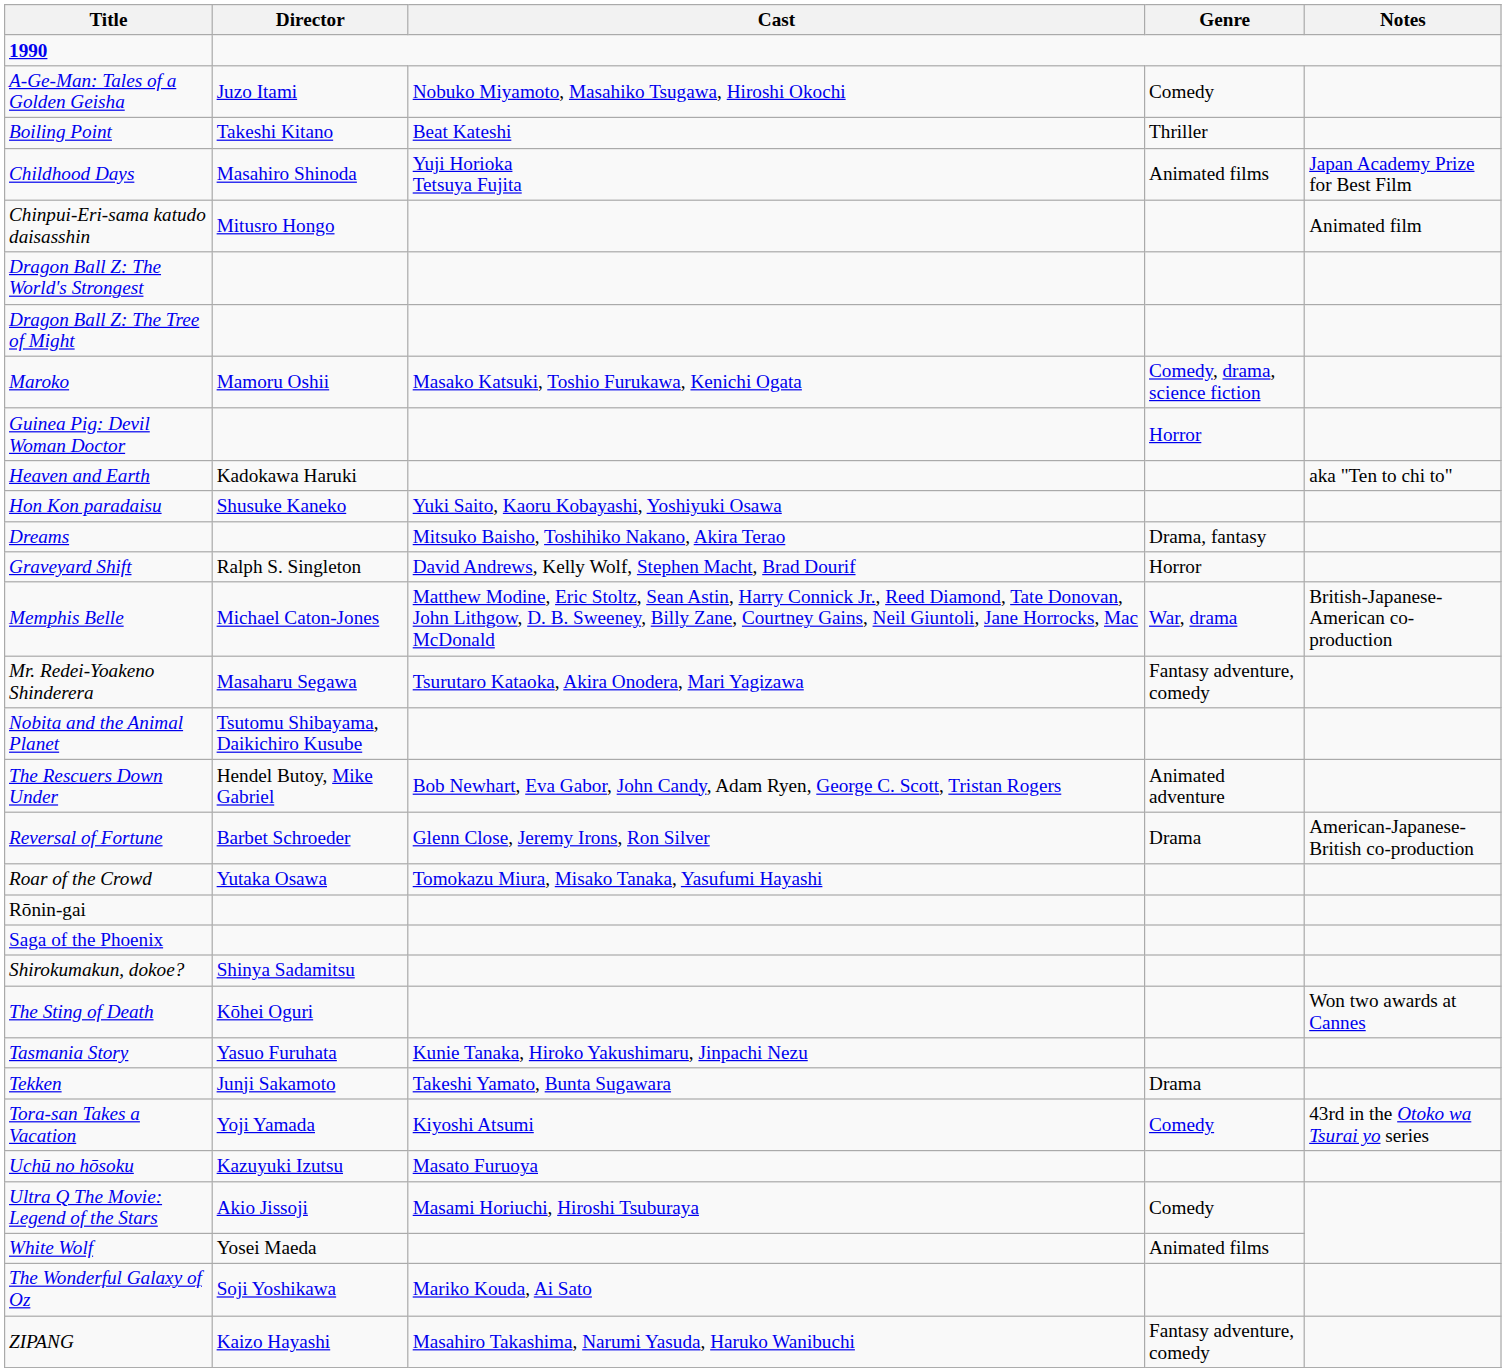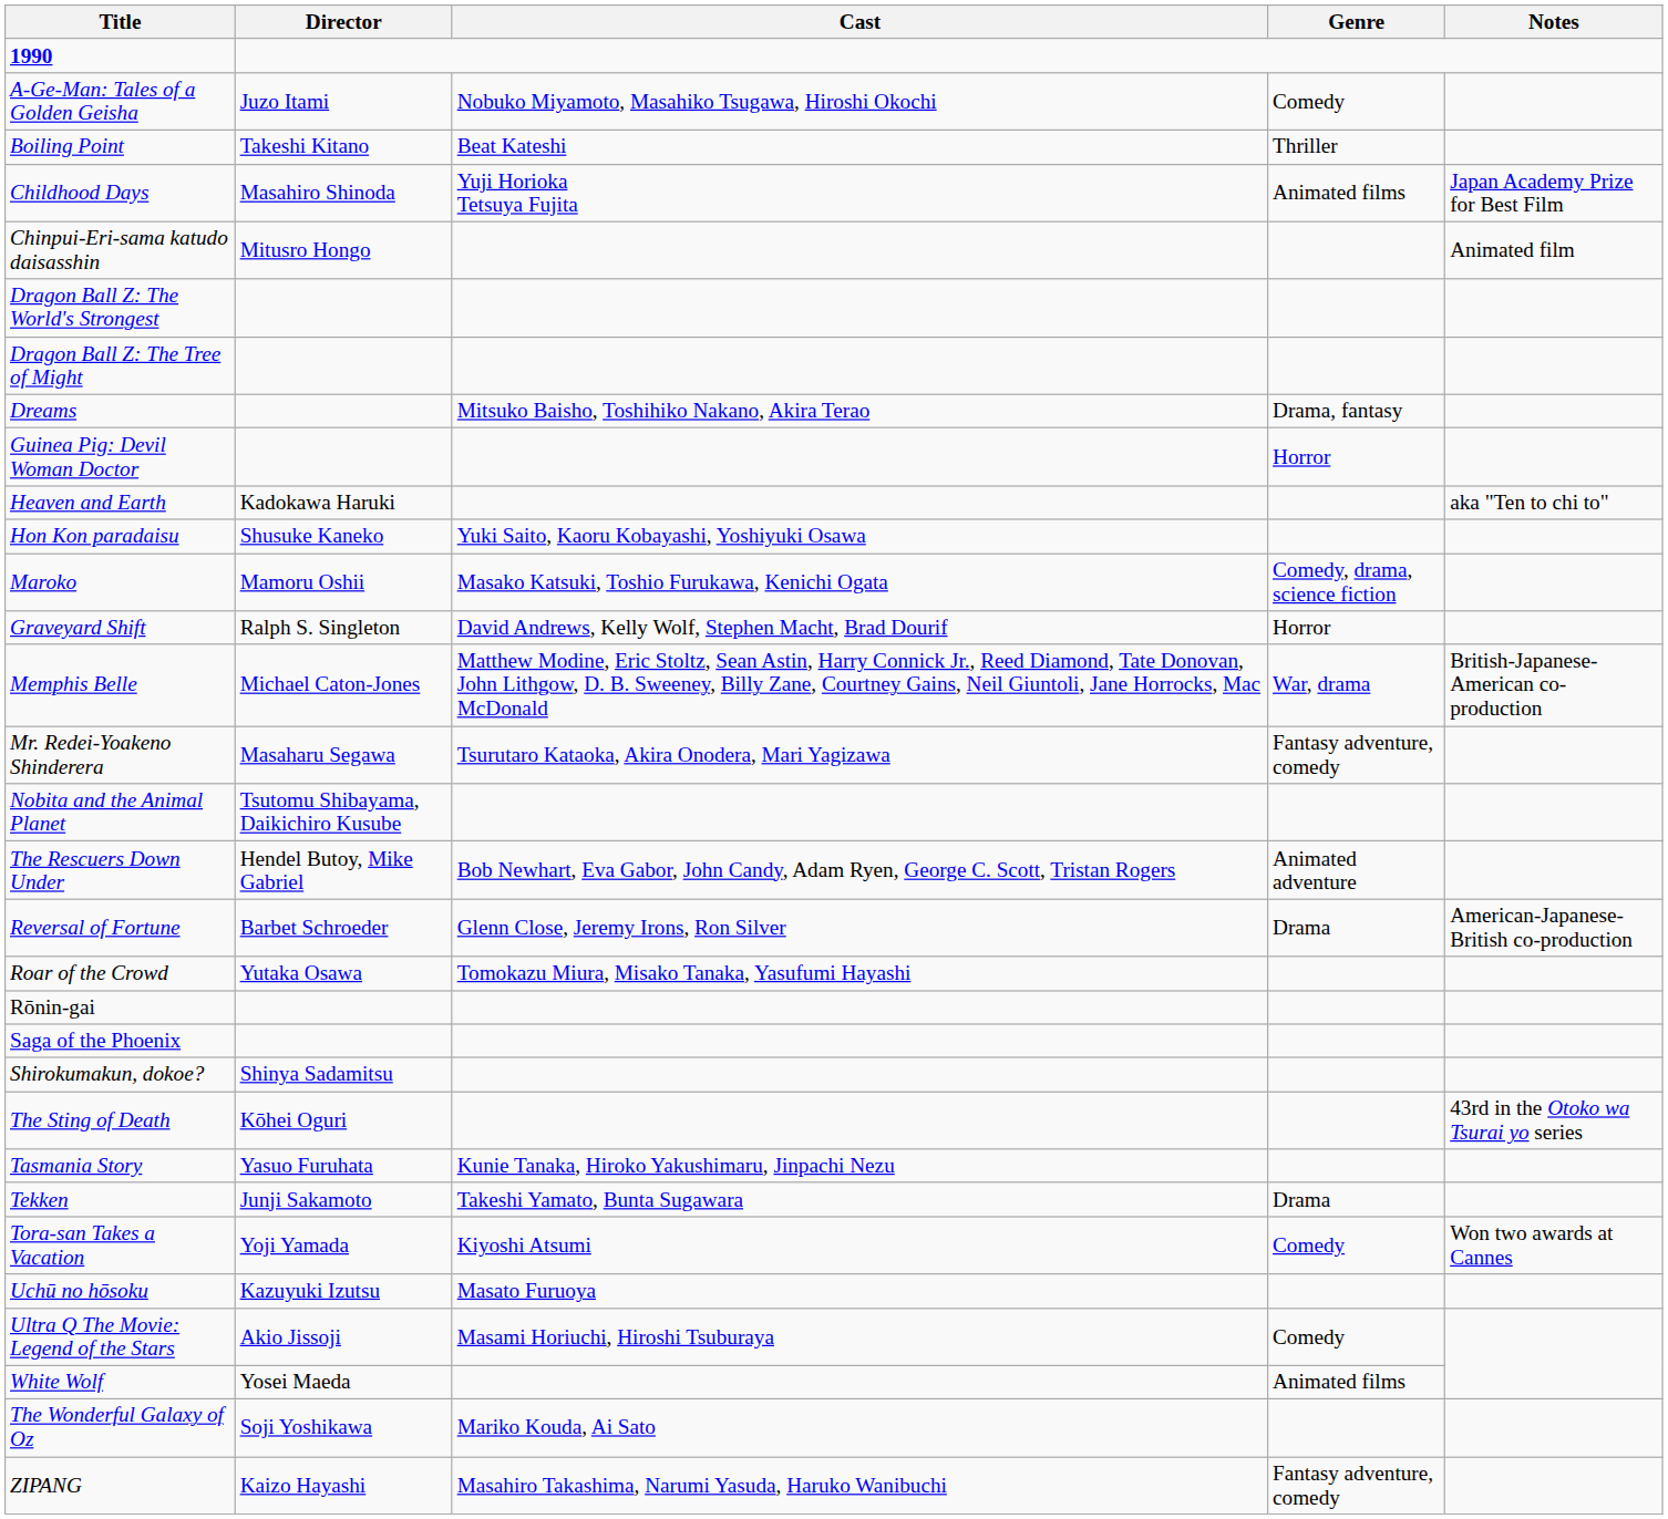 <table class="wikitable">
 <tr>
 <th>Title</th>
 <th>Director</th>
 <th>Cast</th>
 <th>Genre</th>
 <th>Notes</th>
 </tr>
 <tr>
 <td><strong><a href='#'>1990</a></strong></td>
 </tr>
 <tr>
 <td><em><a href='#'>A-Ge-Man: Tales of a Golden Geisha</a></em></td>
 <td><a href='#'>Juzo Itami</a></td>
 <td><a href='#'>Nobuko Miyamoto</a>, <a href='#'>Masahiko Tsugawa</a>, <a href='#'>Hiroshi Okochi</a></td>
 <td>Comedy</td>
 <td></td>
 </tr>
 <tr>
 <td><em><a href='#'>Boiling Point</a></em></td>
 <td><a href='#'>Takeshi Kitano</a></td>
 <td><a href='#'>Beat Kateshi</a></td>
 <td>Thriller</td>
 <td></td>
 </tr>
 <tr>
 <td><em><a href='#'>Childhood Days</a></em></td>
 <td><a href='#'>Masahiro Shinoda</a></td>
 <td><a href='#'>Yuji Horioka</a><br><a href='#'>Tetsuya Fujita</a></td>
 <td>Animated films</td>
 <td><a href='#'>Japan Academy Prize</a> for Best Film</td>
 </tr>
 <tr>
 <td><em>Chinpui-Eri-sama katudo daisasshin</em></td>
 <td><a href='#'>Mitusro Hongo</a></td>
 <td></td>
 <td></td>
 <td>Animated film</td>
 </tr>
 <tr>
 <td><em><a href='#'>Dragon Ball Z: The World's Strongest</a></em></td>
 <td></td>
 <td></td>
 <td></td>
 <td></td>
 </tr>
 <tr>
 <td><em><a href='#'>Dragon Ball Z: The Tree of Might</a></em></td>
 <td></td>
 <td></td>
 <td></td>
 <td></td>
 </tr>
 <tr>
-<td><em><a href='#'>Maroko</a></em></td>
-<td><a href='#'>Mamoru Oshii</a></td>
-<td><a href='#'>Masako Katsuki</a>, <a href='#'>Toshio Furukawa</a>, <a href='#'>Kenichi Ogata</a></td>
-<td><a href='#'>Comedy</a>, <a href='#'>drama</a>, <a href='#'>science fiction</a></td>
+<td><em><a href='#'>Dreams</a></em></td>
+<td></td>
+<td><a href='#'>Mitsuko Baisho</a>, <a href='#'>Toshihiko Nakano</a>, <a href='#'>Akira Terao</a></td>
+<td>Drama, fantasy</td>
 <td></td>
 </tr>
 <tr>
 <td><em><a href='#'>Guinea Pig: Devil Woman Doctor</a></em></td>
 <td></td>
 <td></td>
 <td><a href='#'>Horror</a></td>
 <td></td>
 </tr>
 <tr>
 <td><em><a href='#'>Heaven and Earth</a></em></td>
 <td>Kadokawa Haruki</td>
 <td></td>
 <td></td>
 <td>aka "Ten to chi to"</td>
 </tr>
 <tr>
 <td><em><a href='#'>Hon Kon paradaisu</a></em></td>
 <td><a href='#'>Shusuke Kaneko</a></td>
 <td><a href='#'>Yuki Saito</a>, <a href='#'>Kaoru Kobayashi</a>, <a href='#'>Yoshiyuki Osawa</a></td>
 <td></td>
 <td></td>
 </tr>
 <tr>
-<td><em><a href='#'>Dreams</a></em></td>
-<td></td>
-<td><a href='#'>Mitsuko Baisho</a>, <a href='#'>Toshihiko Nakano</a>, <a href='#'>Akira Terao</a></td>
-<td>Drama, fantasy</td>
+<td><em><a href='#'>Maroko</a></em></td>
+<td><a href='#'>Mamoru Oshii</a></td>
+<td><a href='#'>Masako Katsuki</a>, <a href='#'>Toshio Furukawa</a>, <a href='#'>Kenichi Ogata</a></td>
+<td><a href='#'>Comedy</a>, <a href='#'>drama</a>, <a href='#'>science fiction</a></td>
 <td></td>
 </tr>
 <tr>
 <td><em><a href='#'>Graveyard Shift</a></em></td>
 <td>Ralph S. Singleton</td>
 <td><a href='#'>David Andrews</a>, Kelly Wolf, <a href='#'>Stephen Macht</a>, <a href='#'>Brad Dourif</a></td>
 <td>Horror</td>
 <td></td>
 </tr>
 <tr>
 <td><em><a href='#'>Memphis Belle</a></em></td>
 <td><a href='#'>Michael Caton-Jones</a></td>
 <td><a href='#'>Matthew Modine</a>, <a href='#'>Eric Stoltz</a>, <a href='#'>Sean Astin</a>, <a href='#'>Harry Connick Jr.</a>, <a href='#'>Reed Diamond</a>, <a href='#'>Tate Donovan</a>, <a href='#'>John Lithgow</a>, <a href='#'>D. B. Sweeney</a>, <a href='#'>Billy Zane</a>, <a href='#'>Courtney Gains</a>, <a href='#'>Neil Giuntoli</a>, <a href='#'>Jane Horrocks</a>, <a href='#'>Mac McDonald</a></td>
 <td><a href='#'>War</a>, <a href='#'>drama</a></td>
 <td>British-Japanese-American co-production</td>
 </tr>
 <tr>
 <td><em>Mr. Redei-Yoakeno Shinderera</em></td>
 <td><a href='#'>Masaharu Segawa</a></td>
 <td><a href='#'>Tsurutaro Kataoka</a>, <a href='#'>Akira Onodera</a>, <a href='#'>Mari Yagizawa</a></td>
 <td>Fantasy adventure, comedy</td>
 <td></td>
 </tr>
 <tr>
 <td><em><a href='#'>Nobita and the Animal Planet</a></em></td>
 <td><a href='#'>Tsutomu Shibayama</a>, <a href='#'>Daikichiro Kusube</a></td>
 <td></td>
 <td></td>
 <td></td>
 </tr>
 <tr>
 <td><em><a href='#'>The Rescuers Down Under</a></em></td>
 <td>Hendel Butoy, <a href='#'>Mike Gabriel</a></td>
 <td><a href='#'>Bob Newhart</a>, <a href='#'>Eva Gabor</a>, <a href='#'>John Candy</a>, Adam Ryen, <a href='#'>George C. Scott</a>, <a href='#'>Tristan Rogers</a></td>
 <td>Animated adventure</td>
 <td></td>
 </tr>
 <tr>
 <td><em><a href='#'>Reversal of Fortune</a></em></td>
 <td><a href='#'>Barbet Schroeder</a></td>
 <td><a href='#'>Glenn Close</a>, <a href='#'>Jeremy Irons</a>, <a href='#'>Ron Silver</a></td>
 <td>Drama</td>
 <td>American-Japanese-British co-production</td>
 </tr>
 <tr>
 <td><em>Roar of the Crowd</em></td>
 <td><a href='#'>Yutaka Osawa</a></td>
 <td><a href='#'>Tomokazu Miura</a>, <a href='#'>Misako Tanaka</a>, <a href='#'>Yasufumi Hayashi</a></td>
 <td></td>
 <td></td>
 </tr>
 <tr>
 <td>Rōnin-gai</td>
 <td></td>
 <td></td>
 <td></td>
 <td></td>
 </tr>
 <tr>
 <td><a href='#'>Saga of the Phoenix</a></td>
 <td></td>
 <td></td>
 <td></td>
 <td></td>
 </tr>
 <tr>
 <td><em>Shirokumakun, dokoe?</em></td>
 <td><a href='#'>Shinya Sadamitsu</a></td>
 <td></td>
 <td></td>
 <td></td>
 </tr>
 <tr>
 <td><em><a href='#'>The Sting of Death</a></em></td>
 <td><a href='#'>Kōhei Oguri</a></td>
 <td></td>
 <td></td>
-<td>Won two awards at <a href='#'>Cannes</a></td>
+<td>43rd in the <em><a href='#'>Otoko wa Tsurai yo</a></em> series</td>
 </tr>
 <tr>
 <td><em><a href='#'>Tasmania Story</a></em></td>
 <td><a href='#'>Yasuo Furuhata</a></td>
 <td><a href='#'>Kunie Tanaka</a>, <a href='#'>Hiroko Yakushimaru</a>, <a href='#'>Jinpachi Nezu</a></td>
 <td></td>
 <td></td>
 </tr>
 <tr>
 <td><em><a href='#'>Tekken</a></em></td>
 <td><a href='#'>Junji Sakamoto</a></td>
 <td><a href='#'>Takeshi Yamato</a>, <a href='#'>Bunta Sugawara</a></td>
 <td>Drama</td>
 <td></td>
 </tr>
 <tr>
 <td><em><a href='#'>Tora-san Takes a Vacation</a></em></td>
 <td><a href='#'>Yoji Yamada</a></td>
 <td><a href='#'>Kiyoshi Atsumi</a></td>
 <td><a href='#'>Comedy</a></td>
-<td>43rd in the <em><a href='#'>Otoko wa Tsurai yo</a></em> series</td>
+<td>Won two awards at <a href='#'>Cannes</a></td>
 </tr>
 <tr>
 <td><em><a href='#'>Uchū no hōsoku</a></em></td>
 <td><a href='#'>Kazuyuki Izutsu</a></td>
 <td><a href='#'>Masato Furuoya</a></td>
 <td></td>
 <td></td>
 </tr>
 <tr>
 <td><em><a href='#'>Ultra Q The Movie: Legend of the Stars</a></em></td>
 <td><a href='#'>Akio Jissoji</a></td>
 <td><a href='#'>Masami Horiuchi</a>, <a href='#'>Hiroshi Tsuburaya</a></td>
 <td>Comedy</td>
 </tr>
 <tr>
 <td><em><a href='#'>White Wolf</a></em></td>
 <td>Yosei Maeda</td>
 <td></td>
 <td>Animated films</td>
 </tr>
 <tr>
 <td><em><a href='#'>The Wonderful Galaxy of Oz</a></em></td>
 <td><a href='#'>Soji Yoshikawa</a></td>
 <td><a href='#'>Mariko Kouda</a>, <a href='#'>Ai Sato</a></td>
 <td></td>
 <td></td>
 </tr>
 <tr>
 <td><em>ZIPANG</em></td>
 <td><a href='#'>Kaizo Hayashi</a></td>
 <td><a href='#'>Masahiro Takashima</a>, <a href='#'>Narumi Yasuda</a>, <a href='#'>Haruko Wanibuchi</a></td>
 <td>Fantasy adventure, comedy</td>
 <td></td>
 </tr>
 <tr>
 </tr>
 </table>
